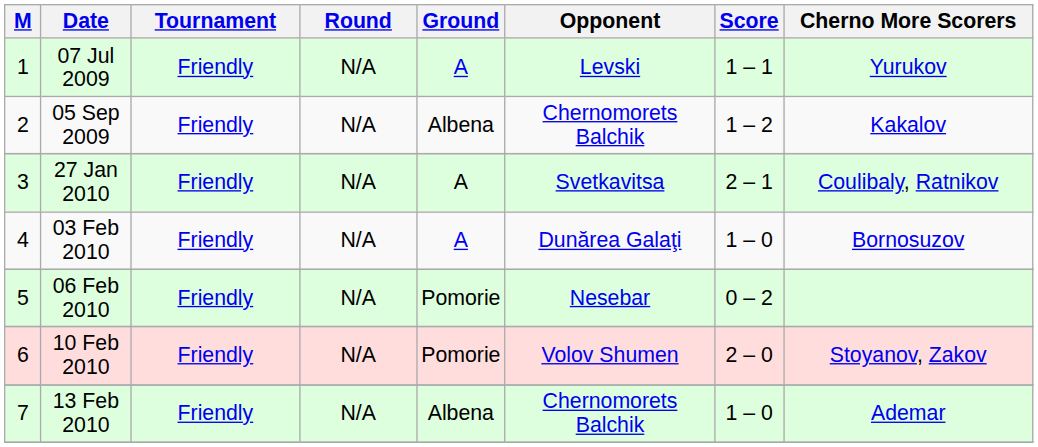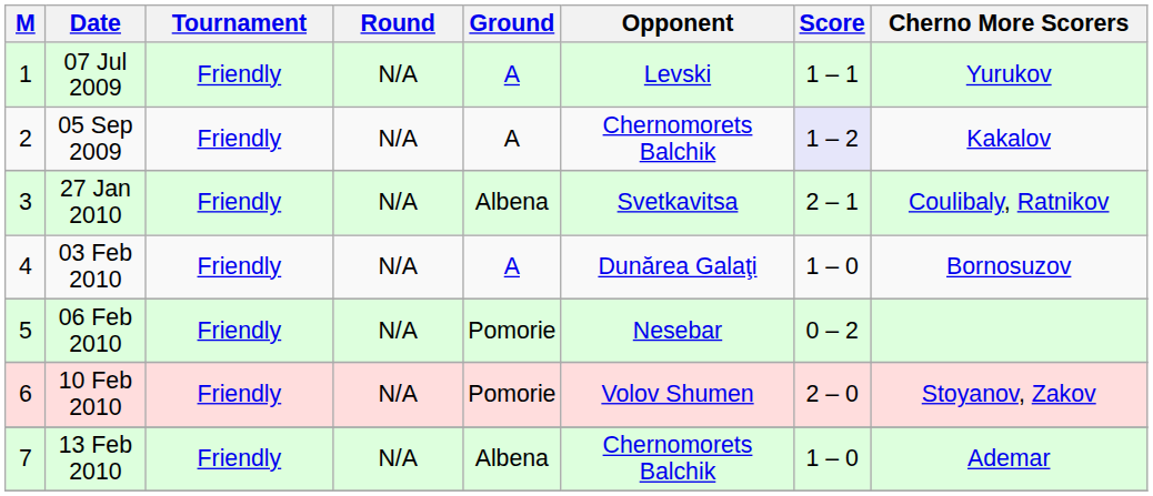 <table class="wikitable sortable" style="text-align: center;">
 <tr>
 <th width="20"><a href='#'>M</a></th>
 <th width="60"><a href='#'>Date</a><br></th>
 <th width="120"><a href='#'>Tournament</a><br></th>
 <th width="80"><a href='#'>Round</a><br></th>
 <th width="20"><a href='#'>Ground</a><br></th>
 <th width="150">Opponent<br></th>
 <th width="40"><a href='#'>Score</a><br></th>
 <th width="180">Cherno More Scorers</th>
 </tr>
 <tr bgcolor="#ddffdd">
 <td>1</td>
 <td>07 Jul 2009</td>
 <td><a href='#'>Friendly</a></td>
 <td>N/A</td>
 <td><a href='#'>A</a></td>
 <td><a href='#'>Levski</a></td>
 <td>1 – 1</td>
 <td><a href='#'>Yurukov</a></td>
 </tr>
 <tr>
 <td>2</td>
 <td>05 Sep 2009</td>
 <td><a href='#'>Friendly</a></td>
 <td>N/A</td>
-<td>Albena</td>
+<td>A</td>
 <td><a href='#'>Chernomorets Balchik</a></td>
-<td>1 – 2</td>
+<td style="background: lavender;">1 – 2</td>
 <td><a href='#'>Kakalov</a></td>
 </tr>
 <tr bgcolor="#ffdddd">
 </tr>
 <tr>
 </tr>
 <tr bgcolor="#ddffdd">
 <td>3</td>
 <td>27 Jan 2010</td>
 <td><a href='#'>Friendly</a></td>
 <td>N/A</td>
-<td>A</td>
+<td>Albena</td>
 <td><a href='#'>Svetkavitsa</a></td>
 <td>2 – 1</td>
 <td><a href='#'>Coulibaly</a>, <a href='#'>Ratnikov</a></td>
 </tr>
 <tr>
 <td>4</td>
 <td>03 Feb 2010</td>
 <td><a href='#'>Friendly</a></td>
 <td>N/A</td>
 <td><a href='#'>A</a></td>
 <td><a href='#'>Dunărea Galaţi</a></td>
 <td>1 – 0</td>
 <td><a href='#'>Bornosuzov</a></td>
 </tr>
 <tr bgcolor="#ffdddd">
 </tr>
 <tr>
 </tr>
 <tr bgcolor="#ddffdd">
 <td>5</td>
 <td>06 Feb 2010</td>
 <td><a href='#'>Friendly</a></td>
 <td>N/A</td>
 <td>Pomorie</td>
 <td><a href='#'>Nesebar</a></td>
 <td>0 – 2</td>
 <td></td>
 </tr>
 <tr>
 </tr>
 <tr bgcolor="#ffdddd">
 <td>6</td>
 <td>10 Feb 2010</td>
 <td><a href='#'>Friendly</a></td>
 <td>N/A</td>
 <td>Pomorie</td>
 <td><a href='#'>Volov Shumen</a></td>
 <td>2 – 0</td>
 <td><a href='#'>Stoyanov</a>, <a href='#'>Zakov</a></td>
 </tr>
 <tr>
 </tr>
 <tr bgcolor="#ddffdd">
 <td>7</td>
 <td>13 Feb 2010</td>
 <td><a href='#'>Friendly</a></td>
 <td>N/A</td>
 <td>Albena</td>
 <td><a href='#'>Chernomorets Balchik</a></td>
 <td>1 – 0</td>
 <td><a href='#'>Ademar</a></td>
 </tr>
 <tr>
 </tr>
 </table>
